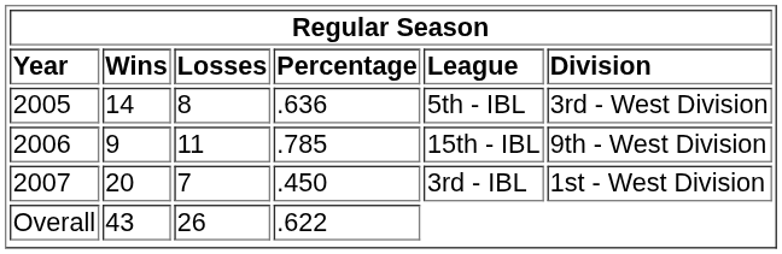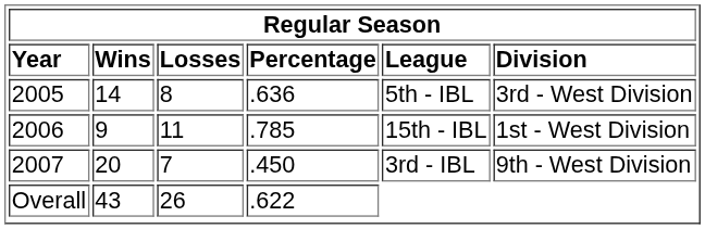 <table border="1" cellpadding="1">
 <tr>
 <td colspan="8" align="center"><strong>Regular Season</strong></td>
 </tr>
 <tr>
 <td><strong>Year</strong></td>
 <td><strong>Wins</strong></td>
 <td><strong>Losses</strong></td>
 <td><strong>Percentage</strong></td>
 <td><strong>League</strong></td>
 <td><strong>Division</strong></td>
 </tr>
 <tr>
 <td>2005</td>
 <td>14</td>
 <td>8</td>
 <td>.636</td>
 <td>5th - IBL</td>
 <td>3rd - West Division</td>
 </tr>
 <tr>
 <td>2006</td>
 <td>9</td>
 <td>11</td>
 <td>.785</td>
 <td>15th - IBL</td>
-<td>9th - West Division</td>
+<td>1st - West Division</td>
 </tr>
 <tr>
 <td>2007</td>
 <td>20</td>
 <td>7</td>
 <td>.450</td>
 <td>3rd - IBL</td>
-<td>1st - West Division</td>
+<td>9th - West Division</td>
 </tr>
 <tr>
 <td>Overall</td>
 <td>43</td>
 <td>26</td>
 <td>.622</td>
 </tr>
 <tr>
 </tr>
 </table>
